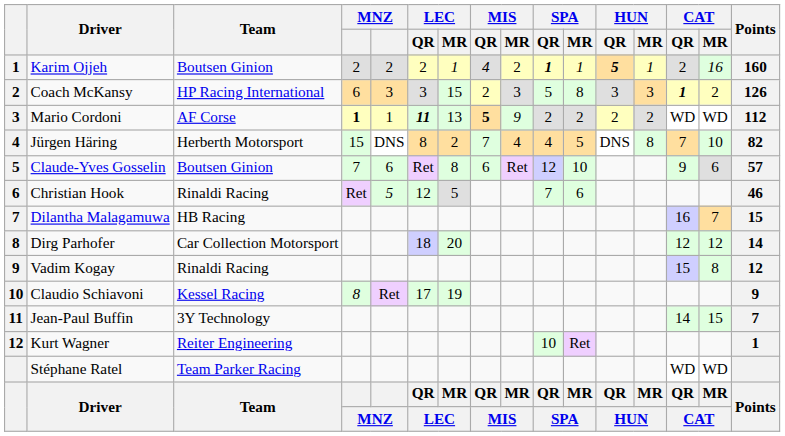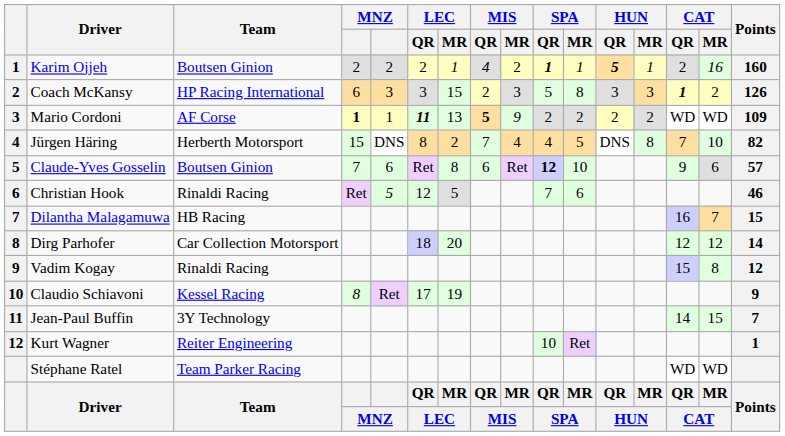 <table class="wikitable" style="font-size: 85%; text-align:center;">
 <tr>
 <th rowspan=2></th>
 <th rowspan=2>Driver</th>
 <th rowspan=2>Team</th>
 <th colspan=2><a href='#'>MNZ</a><br></th>
 <th colspan=2><a href='#'>LEC</a><br></th>
 <th colspan=2><a href='#'>MIS</a><br></th>
 <th colspan=2><a href='#'>SPA</a><br></th>
 <th colspan=2><a href='#'>HUN</a><br></th>
 <th colspan=2><a href='#'>CAT</a><br></th>
 <th rowspan=2>Points</th>
 </tr>
 <tr>
 <th></th>
 <th></th>
 <th>QR</th>
 <th>MR</th>
 <th>QR</th>
 <th>MR</th>
 <th>QR</th>
 <th>MR</th>
 <th>QR</th>
 <th>MR</th>
 <th>QR</th>
 <th>MR</th>
 </tr>
 <tr>
 <th>1</th>
 <td align=left> <a href='#'>Karim Ojjeh</a></td>
 <td align=left> <a href='#'>Boutsen Ginion</a></td>
 <td style="background:#DFDFDF;">2</td>
 <td style="background:#DFDFDF;">2</td>
 <td style="background:#FFFFBF;">2</td>
 <td style="background:#FFFFBF;"><em>1</em></td>
 <td style="background:#DFDFDF;"><em>4</em></td>
 <td style="background:#FFFFBF;">2</td>
 <td style="background:#FFFFBF;"><strong><em>1</em></strong></td>
 <td style="background:#FFFFBF;"><em>1</em></td>
 <td style="background:#FFDF9F;"><strong><em>5</em></strong></td>
 <td style="background:#FFFFBF;"><em>1</em></td>
 <td style="background:#DFDFDF;">2</td>
 <td style="background:#DFFFDF;"><em>16</em></td>
 <th>160</th>
 </tr>
 <tr>
 <th>2</th>
 <td align=left> Coach McKansy</td>
 <td align=left> <a href='#'>HP Racing International</a></td>
 <td style="background:#FFDF9F;">6</td>
 <td style="background:#FFDF9F;">3</td>
 <td style="background:#DFDFDF;">3</td>
 <td style="background:#DFFFDF;">15</td>
 <td style="background:#FFFFBF;">2</td>
 <td style="background:#DFDFDF;">3</td>
 <td style="background:#DFFFDF;">5</td>
 <td style="background:#DFFFDF;">8</td>
 <td style="background:#DFDFDF;">3</td>
 <td style="background:#FFDF9F;">3</td>
 <td style="background:#FFFFBF;"><strong><em>1</em></strong></td>
 <td style="background:#FFFFBF;">2</td>
 <th>126</th>
 </tr>
 <tr>
 <th>3</th>
 <td align=left> Mario Cordoni</td>
 <td align=left> <a href='#'>AF Corse</a></td>
 <td style="background:#FFFFBF;"><strong>1</strong></td>
 <td style="background:#FFFFBF;">1</td>
 <td style="background:#DFFFDF;"><strong><em>11</em></strong></td>
 <td style="background:#DFFFDF;">13</td>
 <td style="background:#FFDF9F;"><strong>5</strong></td>
 <td style="background:#DFFFDF;"><em>9</em></td>
 <td style="background:#DFDFDF;">2</td>
 <td style="background:#DFDFDF;">2</td>
 <td style="background:#FFFFBF;">2</td>
 <td style="background:#DFDFDF;">2</td>
 <td style="background:#FFFFFF;">WD</td>
 <td style="background:#FFFFFF;">WD</td>
-<th>112</th>
+<th>109</th>
 </tr>
 <tr>
 <th>4</th>
 <td align=left> Jürgen Häring</td>
 <td align=left> Herberth Motorsport</td>
 <td style="background:#DFFFDF;">15</td>
 <td style="background:#FFFFFF;">DNS</td>
 <td style="background:#FFDF9F;">8</td>
 <td style="background:#FFDF9F;">2</td>
 <td style="background:#DFFFDF;">7</td>
 <td style="background:#FFDF9F;">4</td>
 <td style="background:#FFDF9F;">4</td>
 <td style="background:#FFDF9F;">5</td>
 <td style="background:#FFFFFF;">DNS</td>
 <td style="background:#DFFFDF;">8</td>
 <td style="background:#FFDF9F;">7</td>
 <td style="background:#DFFFDF;">10</td>
 <th>82</th>
 </tr>
 <tr>
 <th>5</th>
 <td align=left> <a href='#'>Claude-Yves Gosselin</a></td>
 <td align=left> <a href='#'>Boutsen Ginion</a></td>
 <td style="background:#DFFFDF;">7</td>
 <td style="background:#DFFFDF;">6</td>
 <td style="background:#EFCFFF;">Ret</td>
 <td style="background:#DFFFDF;">8</td>
 <td style="background:#DFFFDF;">6</td>
 <td style="background:#EFCFFF;">Ret</td>
-<td style="background:#CFCFFF;">12</td>
+<td style="background:#CFCFFF;"><strong>12</strong></td>
 <td style="background:#DFFFDF;">10</td>
 <td></td>
 <td></td>
 <td style="background:#DFFFDF;">9</td>
 <td style="background:#DFDFDF;">6</td>
 <th>57</th>
 </tr>
 <tr>
 <th>6</th>
 <td align=left> Christian Hook</td>
 <td align=left> Rinaldi Racing</td>
 <td style="background:#EFCFFF;">Ret</td>
 <td style="background:#DFFFDF;"><em>5</em></td>
 <td style="background:#DFFFDF;">12</td>
 <td style="background:#DFDFDF;">5</td>
 <td></td>
 <td></td>
 <td style="background:#DFFFDF;">7</td>
 <td style="background:#DFFFDF;">6</td>
 <td></td>
 <td></td>
 <td></td>
 <td></td>
 <th>46</th>
 </tr>
 <tr>
 <th>7</th>
 <td align=left> <a href='#'>Dilantha Malagamuwa</a></td>
 <td align=left> HB Racing</td>
 <td></td>
 <td></td>
 <td></td>
 <td></td>
 <td></td>
 <td></td>
 <td></td>
 <td></td>
 <td></td>
 <td></td>
 <td style="background:#CFCFFF;">16</td>
 <td style="background:#FFDF9F;">7</td>
 <th>15</th>
 </tr>
 <tr>
 <th>8</th>
 <td align=left> Dirg Parhofer</td>
 <td align=left> Car Collection Motorsport</td>
 <td></td>
 <td></td>
 <td style="background:#CFCFFF;">18</td>
 <td style="background:#DFFFDF;">20</td>
 <td></td>
 <td></td>
 <td></td>
 <td></td>
 <td></td>
 <td></td>
 <td style="background:#DFFFDF;">12</td>
 <td style="background:#DFFFDF;">12</td>
 <th>14</th>
 </tr>
 <tr>
 <th>9</th>
 <td align=left> Vadim Kogay</td>
 <td align=left> Rinaldi Racing</td>
 <td></td>
 <td></td>
 <td></td>
 <td></td>
 <td></td>
 <td></td>
 <td></td>
 <td></td>
 <td></td>
 <td></td>
 <td style="background:#CFCFFF;">15</td>
 <td style="background:#DFFFDF;">8</td>
 <th>12</th>
 </tr>
 <tr>
 <th>10</th>
 <td align=left> Claudio Schiavoni</td>
 <td align=left> <a href='#'>Kessel Racing</a></td>
 <td style="background:#DFFFDF;"><em>8</em></td>
 <td style="background:#EFCFFF;">Ret</td>
 <td style="background:#DFFFDF;">17</td>
 <td style="background:#DFFFDF;">19</td>
 <td></td>
 <td></td>
 <td></td>
 <td></td>
 <td></td>
 <td></td>
 <td></td>
 <td></td>
 <th>9</th>
 </tr>
 <tr>
 <th>11</th>
 <td align=left> Jean-Paul Buffin</td>
 <td align=left> 3Y Technology</td>
 <td></td>
 <td></td>
 <td></td>
 <td></td>
 <td></td>
 <td></td>
 <td></td>
 <td></td>
 <td></td>
 <td></td>
 <td style="background:#DFFFDF;">14</td>
 <td style="background:#DFFFDF;">15</td>
 <th>7</th>
 </tr>
 <tr>
 <th>12</th>
 <td align=left> Kurt Wagner</td>
 <td align=left> <a href='#'>Reiter Engineering</a></td>
 <td></td>
 <td></td>
 <td></td>
 <td></td>
 <td></td>
 <td></td>
 <td style="background:#DFFFDF;">10</td>
 <td style="background:#EFCFFF;">Ret</td>
 <td></td>
 <td></td>
 <td></td>
 <td></td>
 <th>1</th>
 </tr>
 <tr>
 <th></th>
 <td align=left> Stéphane Ratel</td>
 <td align=left> <a href='#'>Team Parker Racing</a></td>
 <td></td>
 <td></td>
 <td></td>
 <td></td>
 <td></td>
 <td></td>
 <td></td>
 <td></td>
 <td></td>
 <td></td>
 <td style="background:#FFFFFF;">WD</td>
 <td style="background:#FFFFFF;">WD</td>
 <th></th>
 </tr>
 <tr valign="top">
 <th valign=middle rowspan=2></th>
 <th valign=middle rowspan=2>Driver</th>
 <th valign=middle rowspan=2>Team</th>
 <th></th>
 <th></th>
 <th>QR</th>
 <th>MR</th>
 <th>QR</th>
 <th>MR</th>
 <th>QR</th>
 <th>MR</th>
 <th>QR</th>
 <th>MR</th>
 <th>QR</th>
 <th>MR</th>
 <th valign=middle rowspan=2>Points</th>
 </tr>
 <tr>
 <th colspan=2><a href='#'>MNZ</a><br></th>
 <th colspan=2><a href='#'>LEC</a><br></th>
 <th colspan=2><a href='#'>MIS</a><br></th>
 <th colspan=2><a href='#'>SPA</a><br></th>
 <th colspan=2><a href='#'>HUN</a><br></th>
 <th colspan=2><a href='#'>CAT</a><br></th>
 </tr>
 </table>
